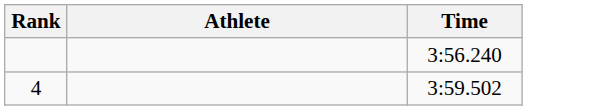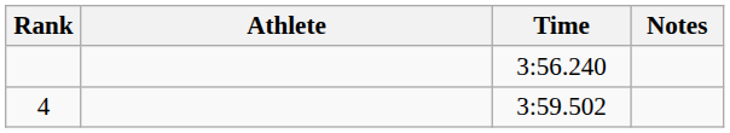 <table class=wikitable style="text-align:center">
 <tr>
 <th width=40>Rank</th>
 <th width=250>Athlete</th>
 <th width=80>Time</th>
+<th width=50>Notes</th>
 </tr>
 <tr>
 <td></td>
 <td align=left></td>
 <td>3:56.240</td>
+<td></td>
 </tr>
 <tr>
 <td>4</td>
 <td align=left></td>
 <td>3:59.502</td>
+<td></td>
 </tr>
 </table>
